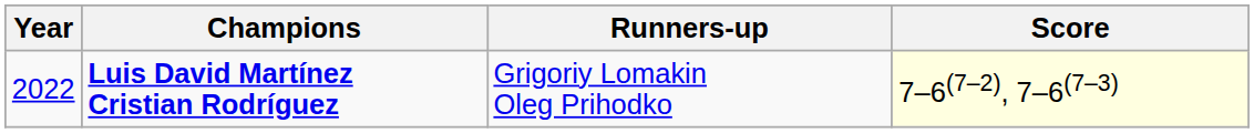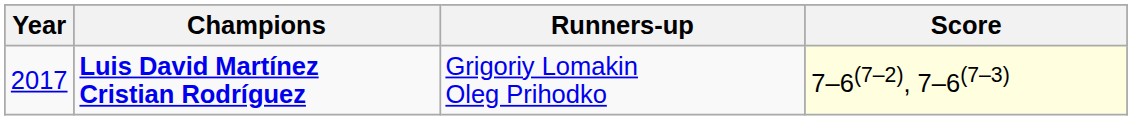 <table class="wikitable" style="font-size:90%">
 <tr>
 <th>Year</th>
 <th style="width:200px;">Champions</th>
 <th style="width:200px;">Runners-up</th>
 <th style="width:175px;">Score</th>
 </tr>
 <tr>
-<td><a href='#'>2022</a></td>
+<td><a href='#'>2017</a></td>
 <td> <strong><a href='#'>Luis David Martínez</a></strong><br> <strong><a href='#'>Cristian Rodríguez</a></strong></td>
 <td> <a href='#'>Grigoriy Lomakin</a><br> <a href='#'>Oleg Prihodko</a></td>
 <td style="background: lightyellow;">7–6<sup>(7–2)</sup>, 7–6<sup>(7–3)</sup></td>
 </tr>
 </table>
